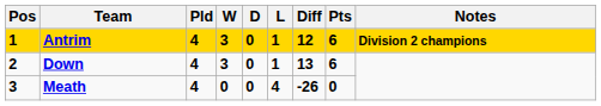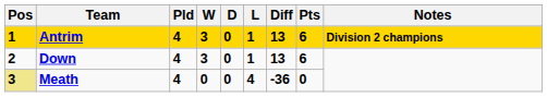 <table class="wikitable" style="text-align: centre;">
 <tr>
 <th width=20>Pos</th>
 <th width=150>Team</th>
 <th width=20>Pld</th>
 <th width=20>W</th>
 <th width=20>D</th>
 <th width=20>L</th>
 <th width=20>Diff</th>
 <th width=20>Pts</th>
 <th width=250>Notes</th>
 </tr>
 <tr style="background:gold;">
 <td><strong>1</strong></td>
 <td align=left><strong> <a href='#'>Antrim</a> </strong></td>
 <td><strong>4</strong></td>
 <td><strong>3</strong></td>
 <td><strong>0</strong></td>
 <td><strong>1</strong></td>
-<td><strong>12</strong></td>
+<td><strong>13</strong></td>
 <td><strong>6</strong></td>
 <td><strong><small> Division 2 champions</small></strong></td>
 </tr>
 <tr>
 <td><strong>2</strong></td>
 <td align=left><strong> <a href='#'>Down</a> </strong></td>
 <td><strong>4</strong></td>
 <td><strong>3</strong></td>
 <td><strong>0</strong></td>
 <td><strong>1</strong></td>
 <td><strong>13</strong></td>
 <td><strong>6</strong></td>
 </tr>
 <tr>
-<td><strong>3</strong></td>
+<td style="background: khaki;"><strong>3</strong></td>
 <td align=left><strong> <a href='#'>Meath</a> </strong></td>
 <td><strong>4</strong></td>
 <td><strong>0</strong></td>
 <td><strong>0</strong></td>
 <td><strong>4</strong></td>
-<td><strong>-26</strong></td>
+<td><strong>-36</strong></td>
 <td><strong>0</strong></td>
 </tr>
 </table>
